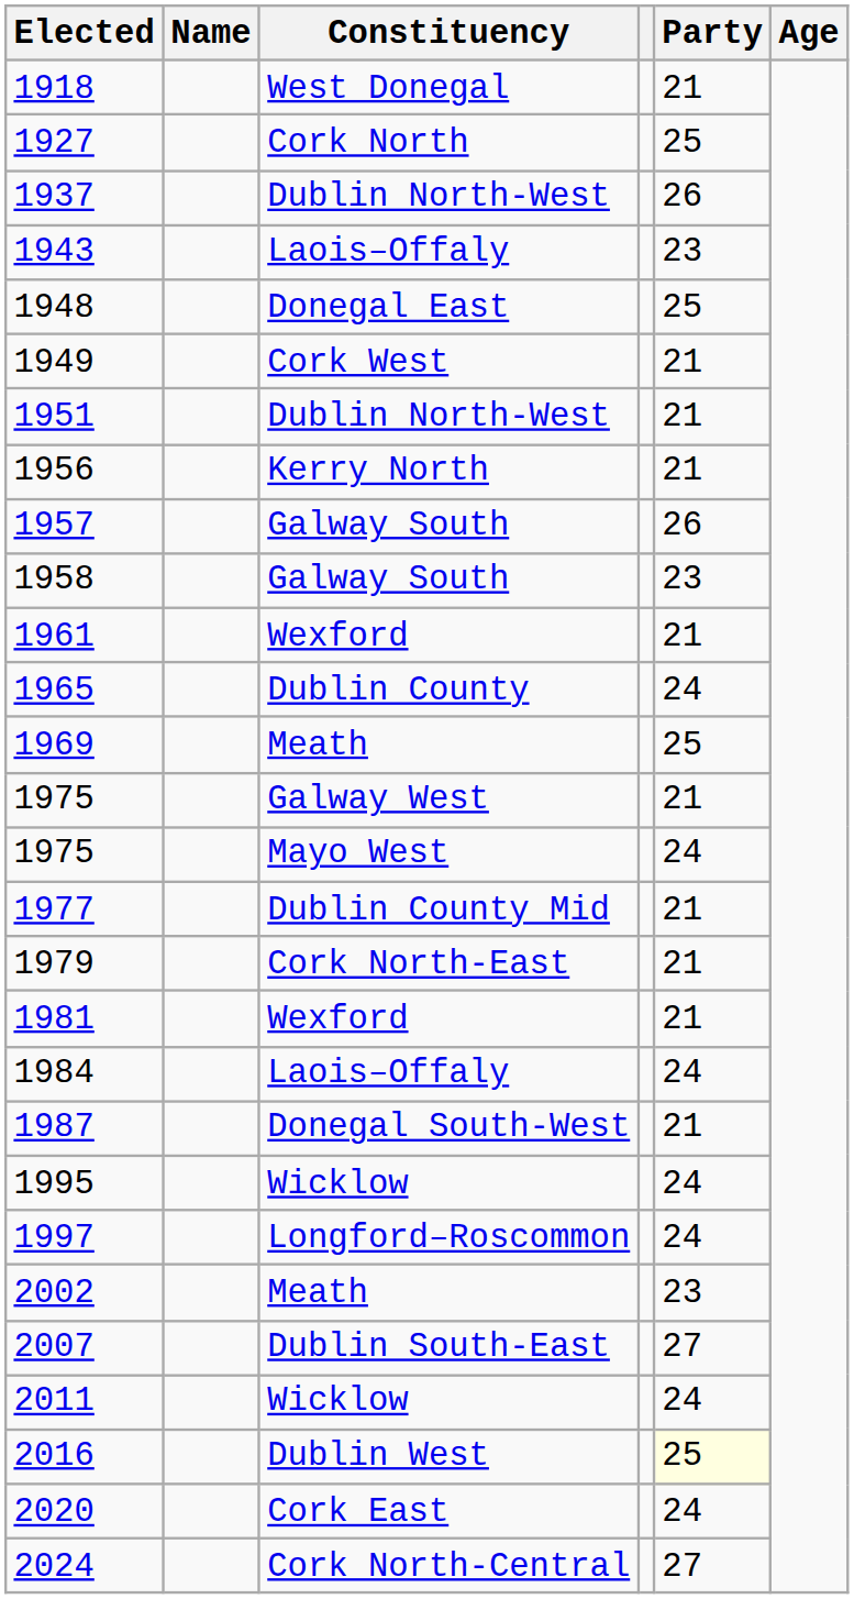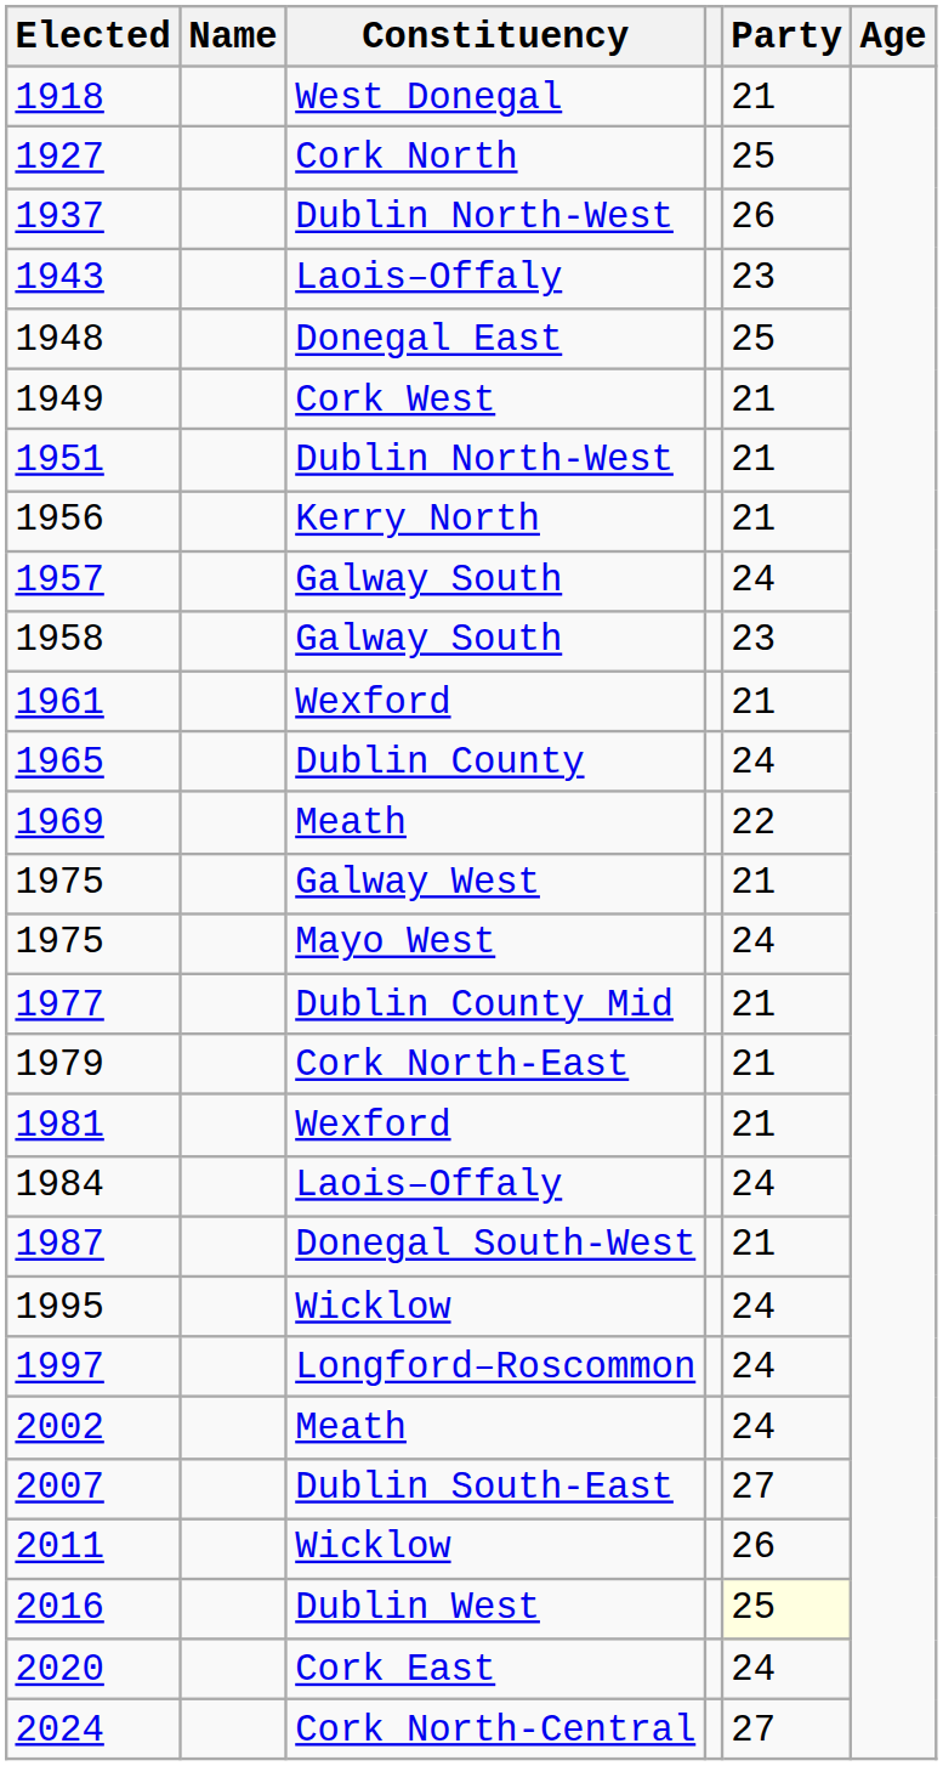 <table class="wikitable sortable">
 <tr>
 <th>Elected</th>
 <th>Name</th>
 <th>Constituency</th>
 <th class="unsortable"></th>
 <th>Party</th>
 <th>Age</th>
 </tr>
 <tr>
 <td><a href='#'>1918</a></td>
 <td></td>
 <td><a href='#'>West Donegal</a></td>
 <td></td>
 <td>21<br></td>
 </tr>
 <tr>
 <td><a href='#'>1927</a></td>
 <td></td>
 <td><a href='#'>Cork North</a></td>
 <td></td>
 <td>25<br></td>
 </tr>
 <tr>
 <td><a href='#'>1937</a></td>
 <td></td>
 <td><a href='#'>Dublin North-West</a></td>
 <td></td>
 <td>26</td>
 </tr>
 <tr>
 <td><a href='#'>1943</a></td>
 <td></td>
 <td><a href='#'>Laois–Offaly</a></td>
 <td></td>
 <td>23</td>
 </tr>
 <tr>
 <td>1948</td>
 <td></td>
 <td><a href='#'>Donegal East</a></td>
 <td></td>
 <td>25</td>
 </tr>
 <tr>
 <td>1949</td>
 <td></td>
 <td><a href='#'>Cork West</a></td>
 <td></td>
 <td>21</td>
 </tr>
 <tr>
 <td><a href='#'>1951</a></td>
 <td></td>
 <td><a href='#'>Dublin North-West</a></td>
 <td></td>
 <td>21</td>
 </tr>
 <tr>
 <td>1956</td>
 <td></td>
 <td><a href='#'>Kerry North</a></td>
 <td></td>
 <td>21</td>
 </tr>
 <tr>
 <td><a href='#'>1957</a></td>
 <td></td>
 <td><a href='#'>Galway South</a></td>
 <td></td>
-<td>26</td>
+<td>24</td>
 </tr>
 <tr>
 <td>1958</td>
 <td></td>
 <td><a href='#'>Galway South</a></td>
 <td></td>
 <td>23</td>
 </tr>
 <tr>
 <td><a href='#'>1961</a></td>
 <td></td>
 <td><a href='#'>Wexford</a></td>
 <td></td>
 <td>21</td>
 </tr>
 <tr>
 <td><a href='#'>1965</a></td>
 <td></td>
 <td><a href='#'>Dublin County</a></td>
 <td></td>
 <td>24</td>
 </tr>
 <tr>
 <td><a href='#'>1969</a></td>
 <td></td>
 <td><a href='#'>Meath</a></td>
 <td></td>
-<td>25</td>
+<td>22</td>
 </tr>
 <tr>
 <td>1975</td>
 <td></td>
 <td><a href='#'>Galway West</a></td>
 <td></td>
 <td>21</td>
 </tr>
 <tr>
 <td>1975</td>
 <td></td>
 <td><a href='#'>Mayo West</a></td>
 <td></td>
 <td>24</td>
 </tr>
 <tr>
 <td><a href='#'>1977</a></td>
 <td></td>
 <td><a href='#'>Dublin County Mid</a></td>
 <td></td>
 <td>21</td>
 </tr>
 <tr>
 <td>1979</td>
 <td></td>
 <td><a href='#'>Cork North-East</a></td>
 <td></td>
 <td>21</td>
 </tr>
 <tr>
 <td><a href='#'>1981</a></td>
 <td></td>
 <td><a href='#'>Wexford</a></td>
 <td></td>
 <td>21</td>
 </tr>
 <tr>
 <td>1984</td>
 <td></td>
 <td><a href='#'>Laois–Offaly</a></td>
 <td></td>
 <td>24</td>
 </tr>
 <tr>
 <td><a href='#'>1987</a></td>
 <td></td>
 <td><a href='#'>Donegal South-West</a></td>
 <td></td>
 <td>21</td>
 </tr>
 <tr>
 <td>1995</td>
 <td></td>
 <td><a href='#'>Wicklow</a></td>
 <td></td>
 <td>24</td>
 </tr>
 <tr>
 <td><a href='#'>1997</a></td>
 <td></td>
 <td><a href='#'>Longford–Roscommon</a></td>
 <td></td>
 <td>24</td>
 </tr>
 <tr>
 <td><a href='#'>2002</a></td>
 <td></td>
 <td><a href='#'>Meath</a></td>
 <td></td>
-<td>23</td>
+<td>24</td>
 </tr>
 <tr>
 <td><a href='#'>2007</a></td>
 <td></td>
 <td><a href='#'>Dublin South-East</a></td>
 <td></td>
 <td>27</td>
 </tr>
 <tr>
 <td><a href='#'>2011</a></td>
 <td></td>
 <td><a href='#'>Wicklow</a></td>
 <td></td>
-<td>24</td>
+<td>26</td>
 </tr>
 <tr>
 <td><a href='#'>2016</a></td>
 <td></td>
 <td><a href='#'>Dublin West</a></td>
 <td></td>
 <td style="background: lightyellow;">25</td>
 </tr>
 <tr>
 <td><a href='#'>2020</a></td>
 <td></td>
 <td><a href='#'>Cork East</a></td>
 <td></td>
 <td>24</td>
 </tr>
 <tr>
 <td><a href='#'>2024</a></td>
 <td></td>
 <td><a href='#'>Cork North-Central</a></td>
 <td></td>
 <td>27</td>
 </tr>
 </table>
